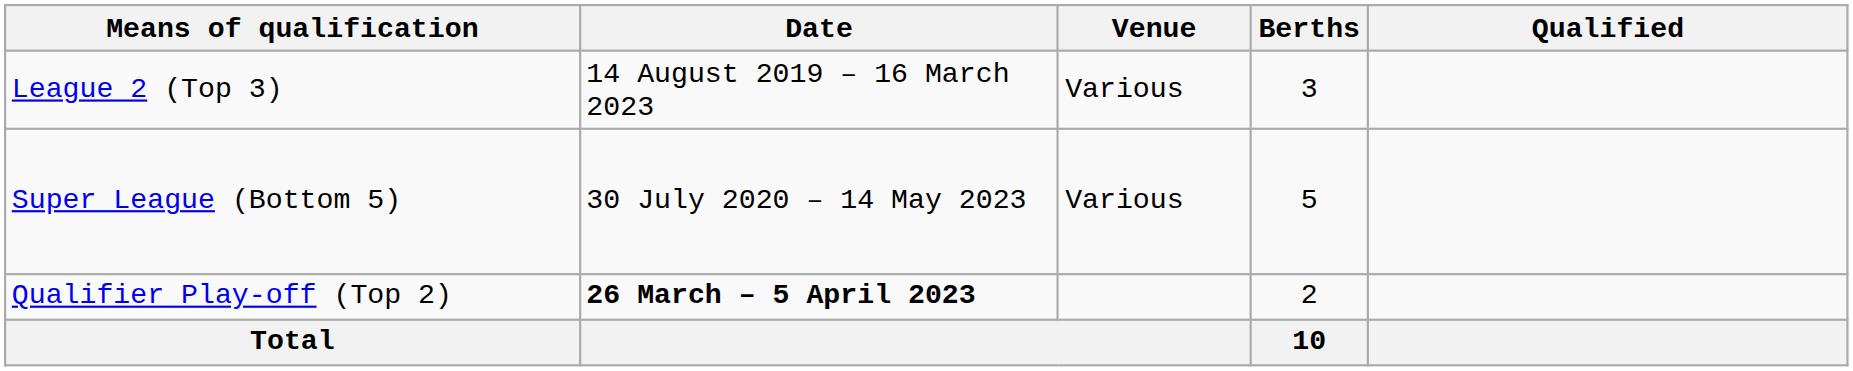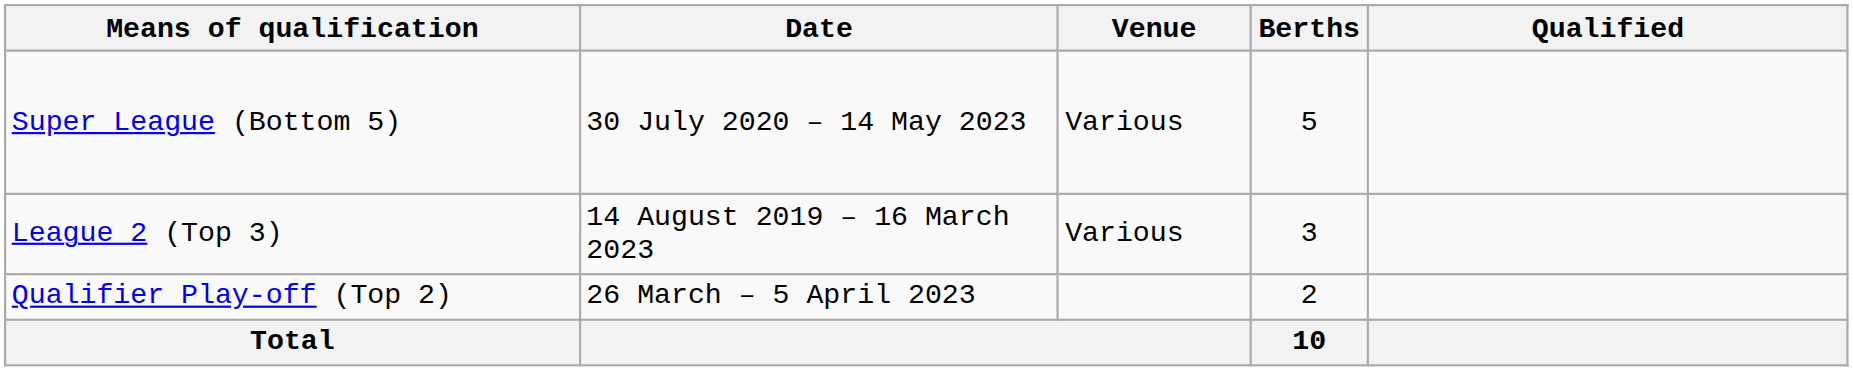 <table class="wikitable" width="850">
 <tr>
 <th width="30%">Means of qualification</th>
 <th width="25%">Date</th>
 <th width="10%">Venue</th>
 <th width="5%">Berths</th>
 <th width="25%">Qualified</th>
 </tr>
 <tr>
+<td><a href='#'>Super League</a> (Bottom 5)</td>
+<td>30 July 2020 – 14 May 2023</td>
+<td>Various</td>
+<td style="text-align:center;">5</td>
+<td><br><br><br><br></td>
+</tr>
+<tr>
 <td><a href='#'>League 2</a> (Top 3)</td>
 <td>14 August 2019 – 16 March 2023</td>
 <td>Various</td>
 <td style="text-align:center;">3</td>
 <td><br><br></td>
 </tr>
 <tr>
-<td><a href='#'>Super League</a> (Bottom 5)</td>
-<td>30 July 2020 – 14 May 2023</td>
-<td>Various</td>
-<td style="text-align:center;">5</td>
-<td><br><br><br><br></td>
-</tr>
-<tr>
 <td><a href='#'>Qualifier Play-off</a> (Top 2)</td>
-<td><strong>26 March – 5 April 2023</strong></td>
+<td>26 March – 5 April 2023</td>
 <td></td>
 <td style="text-align:center;">2</td>
 <td><br></td>
 </tr>
 <tr>
 <th>Total</th>
 <th colspan="2"></th>
 <th>10</th>
 <th></th>
 </tr>
 </table>
